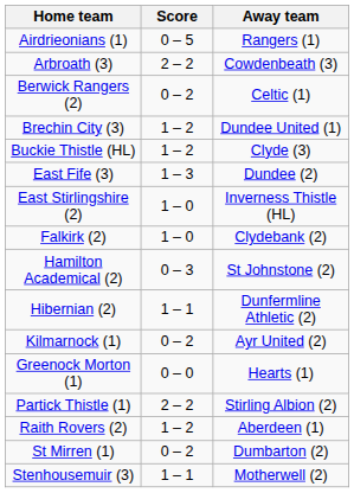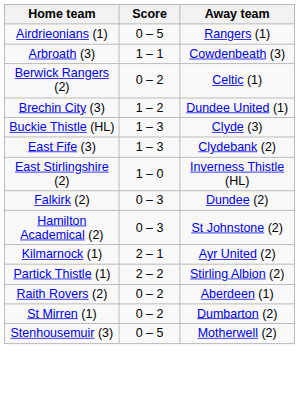 <table class="wikitable" style="text-align: center">
 <tr>
 <th width=140>Home team</th>
 <th width=70>Score</th>
 <th width=140>Away team</th>
 </tr>
 <tr>
 <td><a href='#'>Airdrieonians</a> (1)</td>
 <td>0 – 5</td>
 <td><a href='#'>Rangers</a> (1)</td>
 </tr>
 <tr>
 <td><a href='#'>Arbroath</a> (3)</td>
-<td>2 – 2</td>
+<td>1 – 1</td>
 <td><a href='#'>Cowdenbeath</a> (3)</td>
 </tr>
 <tr>
 <td><a href='#'>Berwick Rangers</a> (2)</td>
 <td>0 – 2</td>
 <td><a href='#'>Celtic</a> (1)</td>
 </tr>
 <tr>
 <td><a href='#'>Brechin City</a> (3)</td>
 <td>1 – 2</td>
 <td><a href='#'>Dundee United</a> (1)</td>
 </tr>
 <tr>
 <td><a href='#'>Buckie Thistle</a> (HL)</td>
-<td>1 – 2</td>
+<td>1 – 3</td>
 <td><a href='#'>Clyde</a> (3)</td>
 </tr>
 <tr>
 <td><a href='#'>East Fife</a> (3)</td>
 <td>1 – 3</td>
-<td><a href='#'>Dundee</a> (2)</td>
+<td><a href='#'>Clydebank</a> (2)</td>
 </tr>
 <tr>
 <td><a href='#'>East Stirlingshire</a> (2)</td>
 <td>1 – 0</td>
 <td><a href='#'>Inverness Thistle</a> (HL)</td>
 </tr>
 <tr>
 <td><a href='#'>Falkirk</a> (2)</td>
-<td>1 – 0</td>
-<td><a href='#'>Clydebank</a> (2)</td>
+<td>0 – 3</td>
+<td><a href='#'>Dundee</a> (2)</td>
 </tr>
 <tr>
 <td><a href='#'>Hamilton Academical</a> (2)</td>
 <td>0 – 3</td>
 <td><a href='#'>St Johnstone</a> (2)</td>
 </tr>
 <tr>
-<td><a href='#'>Hibernian</a> (2)</td>
-<td>1 – 1</td>
-<td><a href='#'>Dunfermline Athletic</a> (2)</td>
-</tr>
-<tr>
 <td><a href='#'>Kilmarnock</a> (1)</td>
-<td>0 – 2</td>
+<td>2 – 1</td>
 <td><a href='#'>Ayr United</a> (2)</td>
-</tr>
-<tr>
-<td><a href='#'>Greenock Morton</a> (1)</td>
-<td>0 – 0</td>
-<td><a href='#'>Hearts</a> (1)</td>
 </tr>
 <tr>
 <td><a href='#'>Partick Thistle</a> (1)</td>
 <td>2 – 2</td>
 <td><a href='#'>Stirling Albion</a> (2)</td>
 </tr>
 <tr>
 <td><a href='#'>Raith Rovers</a> (2)</td>
-<td>1 – 2</td>
+<td>0 – 2</td>
 <td><a href='#'>Aberdeen</a> (1)</td>
 </tr>
 <tr>
 <td><a href='#'>St Mirren</a> (1)</td>
 <td>0 – 2</td>
 <td><a href='#'>Dumbarton</a> (2)</td>
 </tr>
 <tr>
 <td><a href='#'>Stenhousemuir</a> (3)</td>
-<td>1 – 1</td>
+<td>0 – 5</td>
 <td><a href='#'>Motherwell</a> (2)</td>
 </tr>
 </table>
